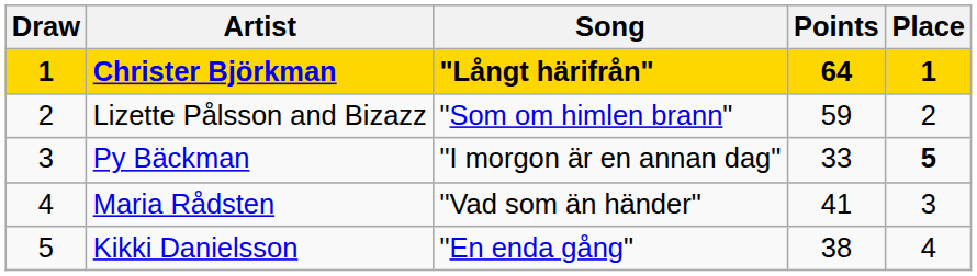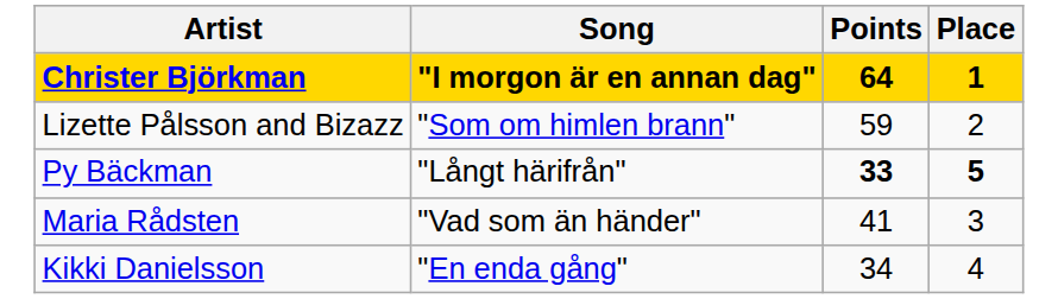 <table class="sortable wikitable" style="margin: 1em auto 1em auto; text-align:center">
 <tr>
-<th>Draw</th>
 <th>Artist</th>
 <th>Song</th>
 <th>Points</th>
 <th>Place</th>
 </tr>
 <tr style="font-weight:bold; background: gold;">
-<td>1</td>
 <td align="left"><a href='#'>Christer Björkman</a></td>
-<td align="left">"Långt härifrån"</td>
+<td align="left">"I morgon är en annan dag"</td>
 <td>64</td>
 <td>1</td>
 </tr>
 <tr>
-<td>2</td>
 <td align="left">Lizette Pålsson and Bizazz</td>
 <td align="left">"<a href='#'>Som om himlen brann</a>"</td>
 <td>59</td>
 <td>2</td>
 </tr>
 <tr>
-<td>3</td>
 <td align="left"><a href='#'>Py Bäckman</a></td>
-<td align="left">"I morgon är en annan dag"</td>
-<td>33</td>
+<td align="left">"Långt härifrån"</td>
+<td><strong>33</strong></td>
 <td><strong>5</strong></td>
 </tr>
 <tr>
-<td>4</td>
 <td align="left"><a href='#'>Maria Rådsten</a></td>
 <td align="left">"Vad som än händer"</td>
 <td>41</td>
 <td>3</td>
 </tr>
 <tr>
-<td>5</td>
 <td align="left"><a href='#'>Kikki Danielsson</a></td>
 <td align="left">"<a href='#'>En enda gång</a>"</td>
-<td>38</td>
+<td>34</td>
 <td>4</td>
 </tr>
 </table>
